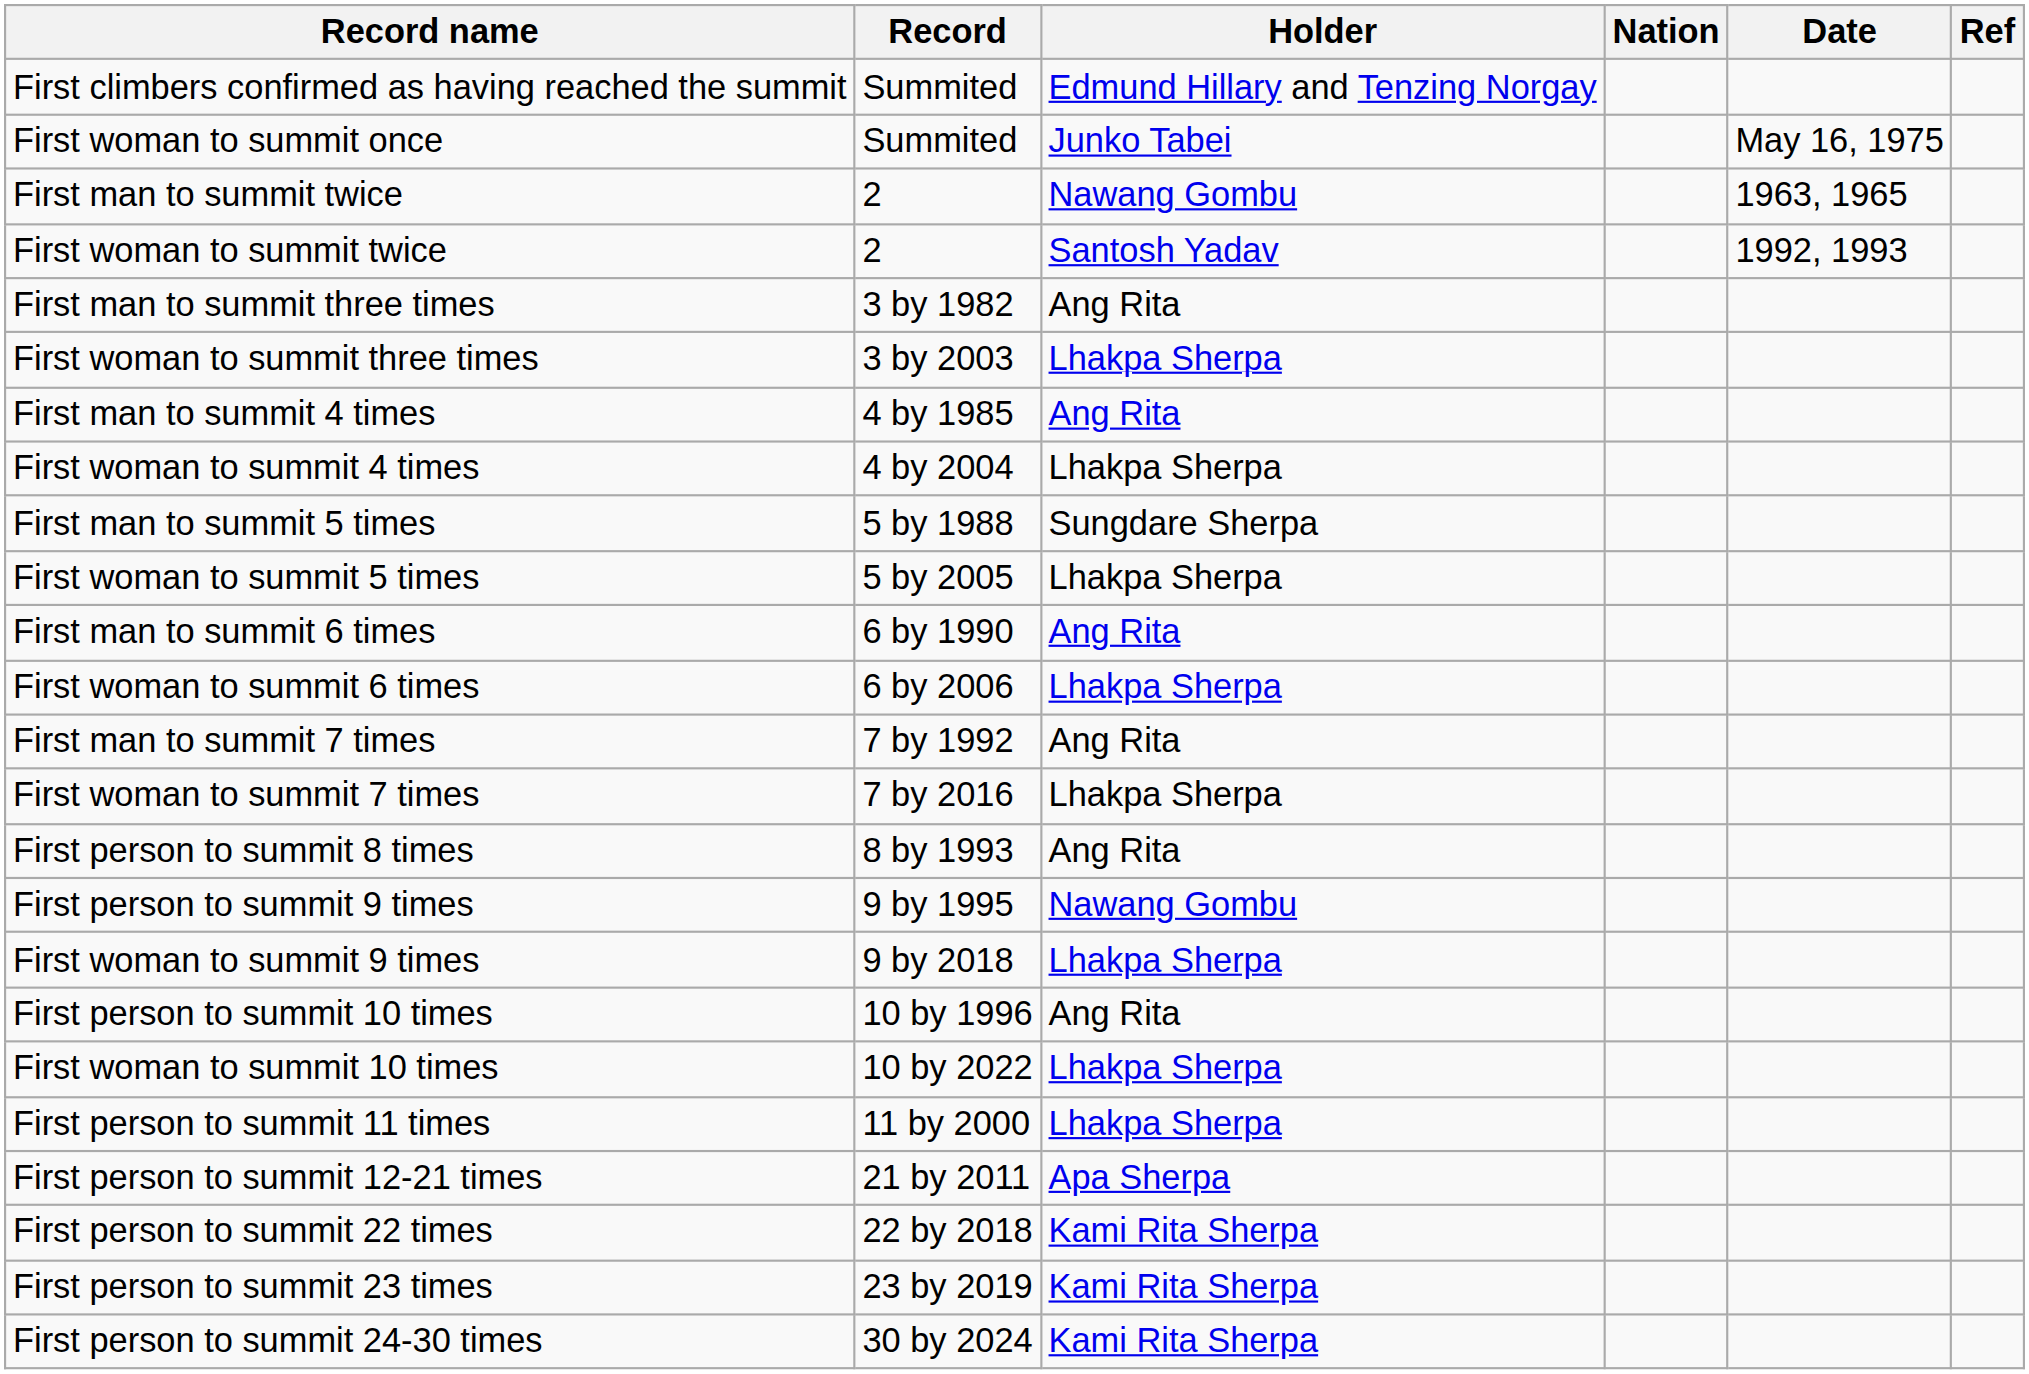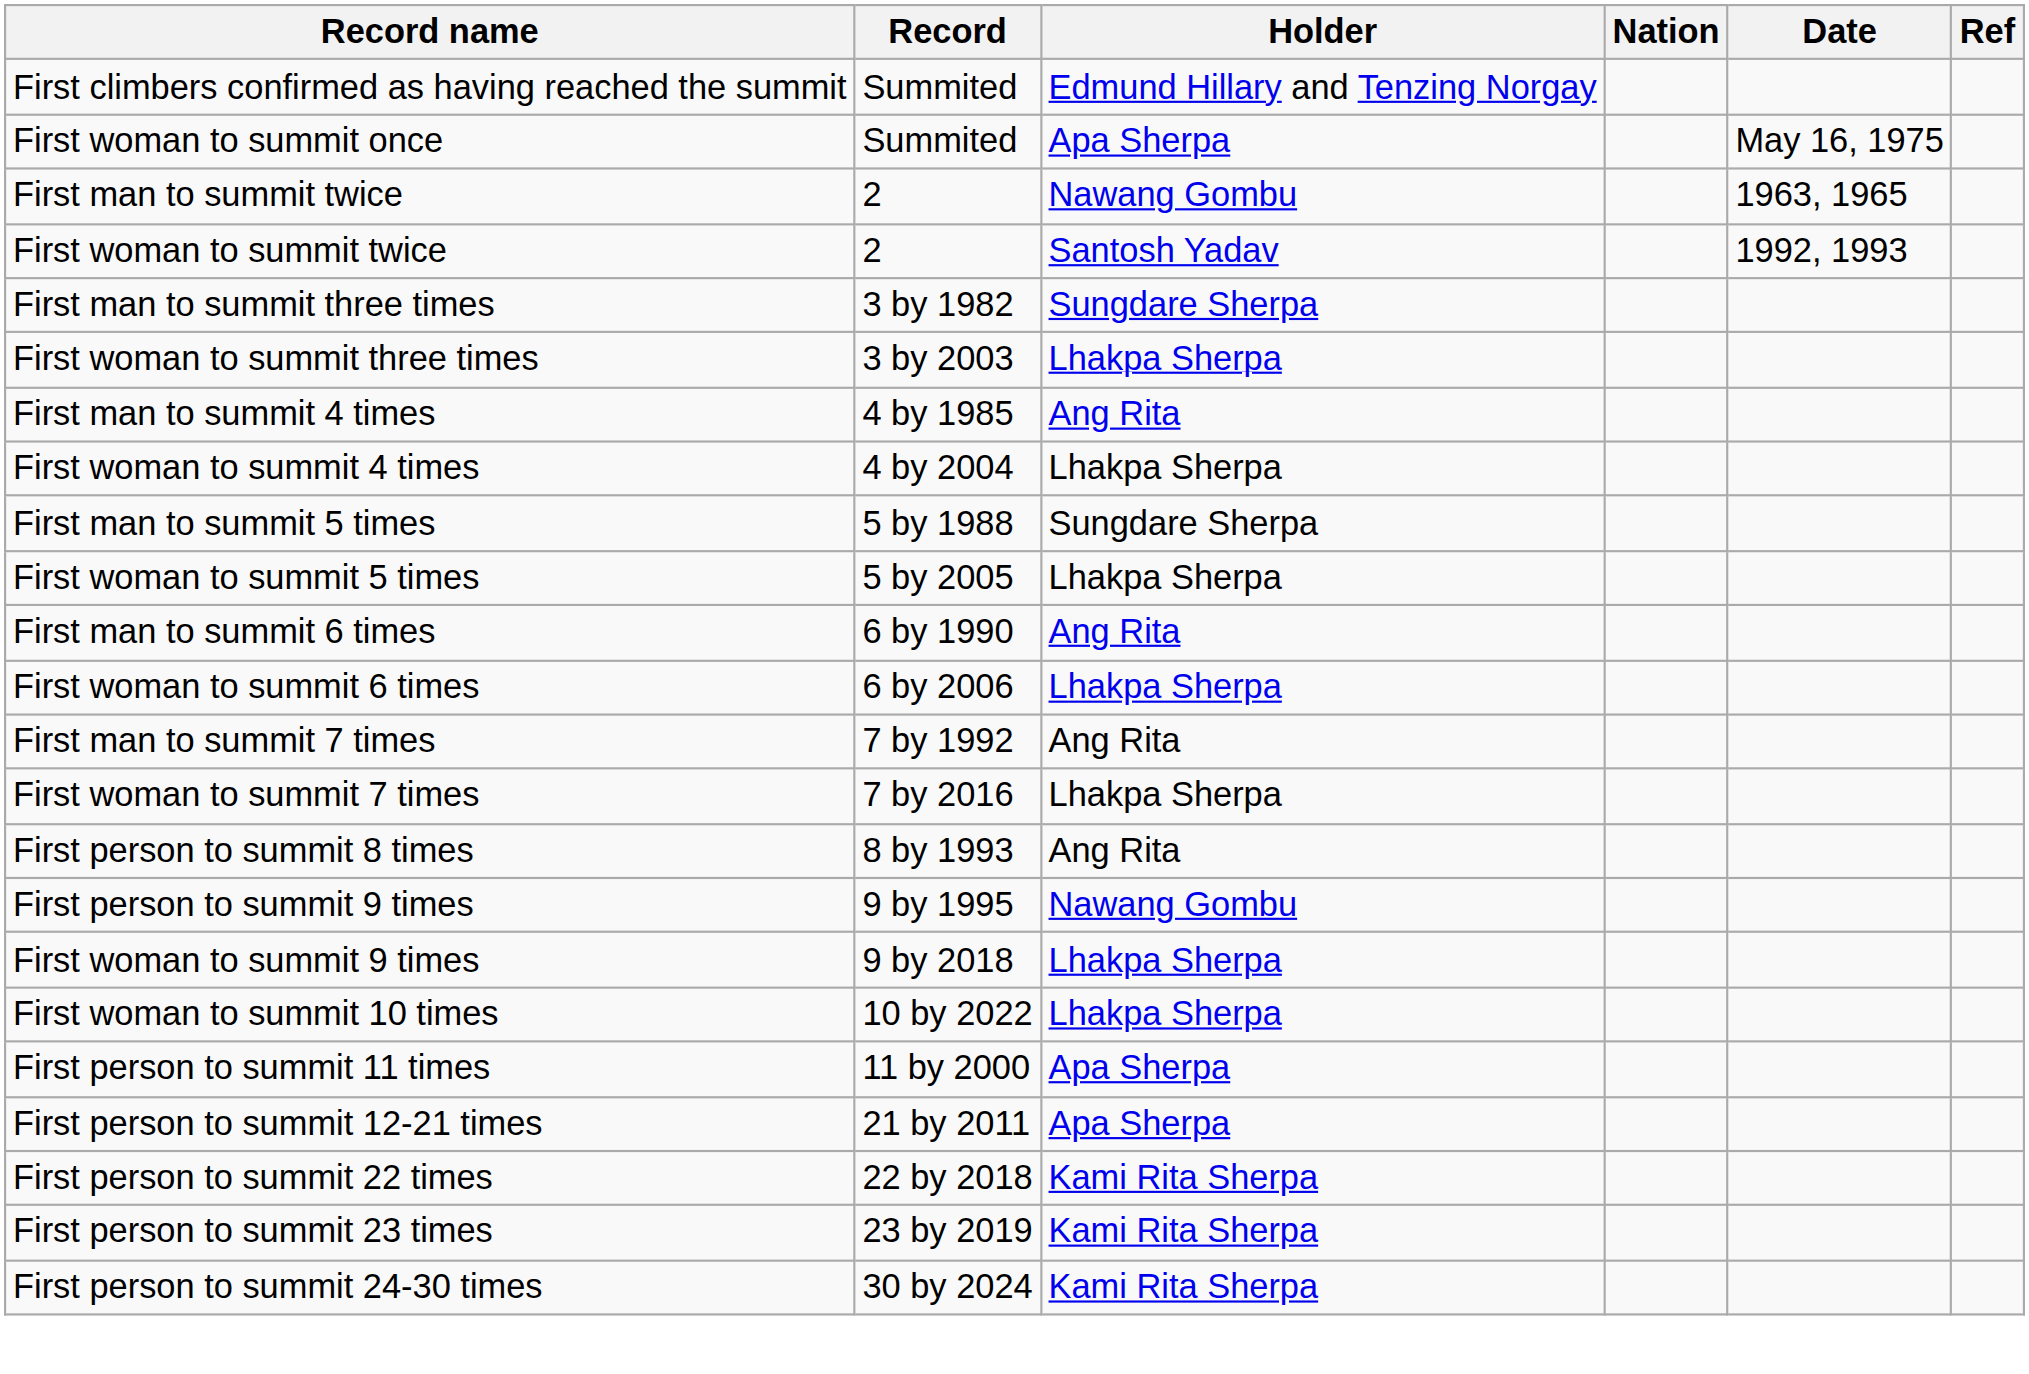 <table class="wikitable sortable">
 <tr>
 <th>Record name</th>
 <th>Record</th>
 <th>Holder</th>
 <th>Nation</th>
 <th>Date</th>
 <th>Ref</th>
 </tr>
 <tr>
 <td>First climbers confirmed as having reached the summit</td>
 <td>Summited</td>
 <td><a href='#'>Edmund Hillary</a> and <a href='#'>Tenzing Norgay</a></td>
 <td><br></td>
 <td></td>
 <td></td>
 </tr>
 <tr>
 <td>First woman to summit once</td>
 <td>Summited</td>
-<td><a href='#'>Junko Tabei</a></td>
+<td><a href='#'>Apa Sherpa</a></td>
 <td></td>
 <td>May 16, 1975</td>
 <td></td>
 </tr>
 <tr>
 <td>First man to summit twice</td>
 <td>2</td>
 <td><a href='#'>Nawang Gombu</a></td>
 <td></td>
 <td>1963, 1965</td>
 <td></td>
 </tr>
 <tr>
 <td>First woman to summit twice</td>
 <td>2</td>
 <td><a href='#'>Santosh Yadav</a></td>
 <td></td>
 <td>1992, 1993</td>
 <td></td>
 </tr>
 <tr>
 <td>First man to summit three times</td>
 <td>3 by 1982</td>
-<td>Ang Rita</td>
+<td><a href='#'>Sungdare Sherpa</a></td>
 <td></td>
 <td></td>
 <td></td>
 </tr>
 <tr>
 <td>First woman to summit three times</td>
 <td>3 by 2003</td>
 <td><a href='#'>Lhakpa Sherpa</a></td>
 <td></td>
 <td></td>
 <td></td>
 </tr>
 <tr>
 <td>First man to summit 4 times</td>
 <td>4 by 1985</td>
 <td><a href='#'>Ang Rita</a></td>
 <td></td>
 <td></td>
 <td></td>
 </tr>
 <tr>
 <td>First woman to summit 4 times</td>
 <td>4 by 2004</td>
 <td>Lhakpa Sherpa</td>
 <td></td>
 <td></td>
 <td></td>
 </tr>
 <tr>
 <td>First man to summit 5 times</td>
 <td>5 by 1988</td>
 <td>Sungdare Sherpa</td>
 <td></td>
 <td></td>
 <td></td>
 </tr>
 <tr>
 <td>First woman to summit 5 times</td>
 <td>5 by 2005</td>
 <td>Lhakpa Sherpa</td>
 <td></td>
 <td></td>
 <td></td>
 </tr>
 <tr>
 <td>First man to summit 6 times</td>
 <td>6 by 1990</td>
 <td><a href='#'>Ang Rita</a></td>
 <td></td>
 <td></td>
 <td></td>
 </tr>
 <tr>
 <td>First woman to summit 6 times</td>
 <td>6 by 2006</td>
 <td><a href='#'>Lhakpa Sherpa</a></td>
 <td></td>
 <td></td>
 <td></td>
 </tr>
 <tr>
 <td>First man to summit 7 times</td>
 <td>7 by 1992</td>
 <td>Ang Rita</td>
 <td></td>
 <td></td>
 <td></td>
 </tr>
 <tr>
 <td>First woman to summit 7 times</td>
 <td>7 by 2016</td>
 <td>Lhakpa Sherpa</td>
 <td></td>
 <td></td>
 <td></td>
 </tr>
 <tr>
 <td>First person to summit 8 times</td>
 <td>8 by 1993</td>
 <td>Ang Rita</td>
 <td></td>
 <td></td>
 <td></td>
 </tr>
 <tr>
 <td>First person to summit 9 times</td>
 <td>9 by 1995</td>
 <td><a href='#'>Nawang Gombu</a></td>
 <td></td>
 <td></td>
 <td></td>
 </tr>
 <tr>
 <td>First woman to summit 9 times</td>
 <td>9 by 2018</td>
 <td><a href='#'>Lhakpa Sherpa</a></td>
 <td></td>
 <td></td>
 <td></td>
 </tr>
 <tr>
-<td>First person to summit 10 times</td>
-<td>10 by 1996</td>
-<td>Ang Rita</td>
-<td></td>
-<td></td>
-<td></td>
-</tr>
-<tr>
 <td>First woman to summit 10 times</td>
 <td>10 by 2022</td>
 <td><a href='#'>Lhakpa Sherpa</a></td>
 <td></td>
 <td></td>
 <td></td>
 </tr>
 <tr>
 <td>First person to summit 11 times</td>
 <td>11 by 2000</td>
-<td><a href='#'>Lhakpa Sherpa</a></td>
+<td><a href='#'>Apa Sherpa</a></td>
 <td></td>
 <td></td>
 <td></td>
 </tr>
 <tr>
 <td>First person to summit 12-21 times</td>
 <td>21 by 2011</td>
 <td><a href='#'>Apa Sherpa</a></td>
 <td></td>
 <td></td>
 <td></td>
 </tr>
 <tr>
 <td>First person to summit 22 times</td>
 <td>22 by 2018</td>
 <td><a href='#'>Kami Rita Sherpa</a></td>
 <td></td>
 <td></td>
 <td></td>
 </tr>
 <tr>
 <td>First person to summit 23 times</td>
 <td>23 by 2019</td>
 <td><a href='#'>Kami Rita Sherpa</a></td>
 <td></td>
 <td></td>
 <td></td>
 </tr>
 <tr>
 <td>First person to summit 24-30 times</td>
 <td>30 by 2024</td>
 <td><a href='#'>Kami Rita Sherpa</a></td>
 <td></td>
 <td></td>
 <td></td>
 </tr>
 </table>
